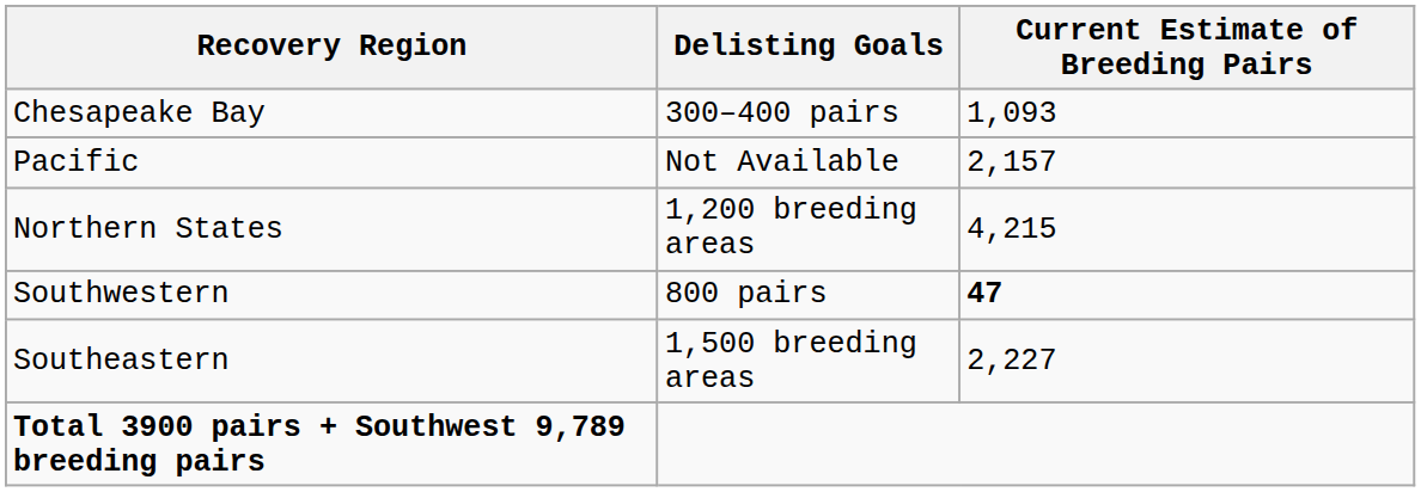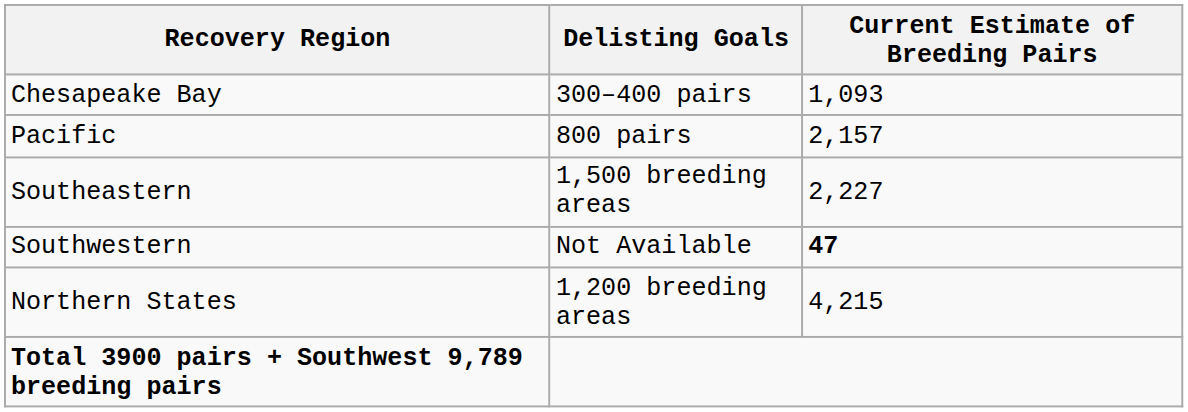 <table class="wikitable">
 <tr>
 <th>Recovery Region</th>
 <th>Delisting Goals</th>
 <th>Current Estimate of Breeding Pairs</th>
 </tr>
 <tr>
 <td>Chesapeake Bay</td>
 <td>300–400 pairs</td>
 <td>1,093</td>
 </tr>
 <tr>
 <td>Pacific</td>
+<td>800 pairs</td>
+<td>2,157</td>
+</tr>
+<tr>
+<td>Southeastern</td>
+<td>1,500 breeding areas</td>
+<td>2,227</td>
+</tr>
+<tr>
+<td>Southwestern</td>
 <td>Not Available</td>
-<td>2,157</td>
+<td><strong>47</strong></td>
 </tr>
 <tr>
 <td>Northern States</td>
 <td>1,200 breeding areas</td>
 <td>4,215</td>
 </tr>
 <tr>
-<td>Southwestern</td>
-<td>800 pairs</td>
-<td><strong>47</strong></td>
-</tr>
-<tr>
-<td>Southeastern</td>
-<td>1,500 breeding areas</td>
-<td>2,227</td>
-</tr>
-<tr>
 <td><strong>Total 3900 pairs + Southwest 9,789 breeding pairs</strong></td>
 </tr>
 </table>
